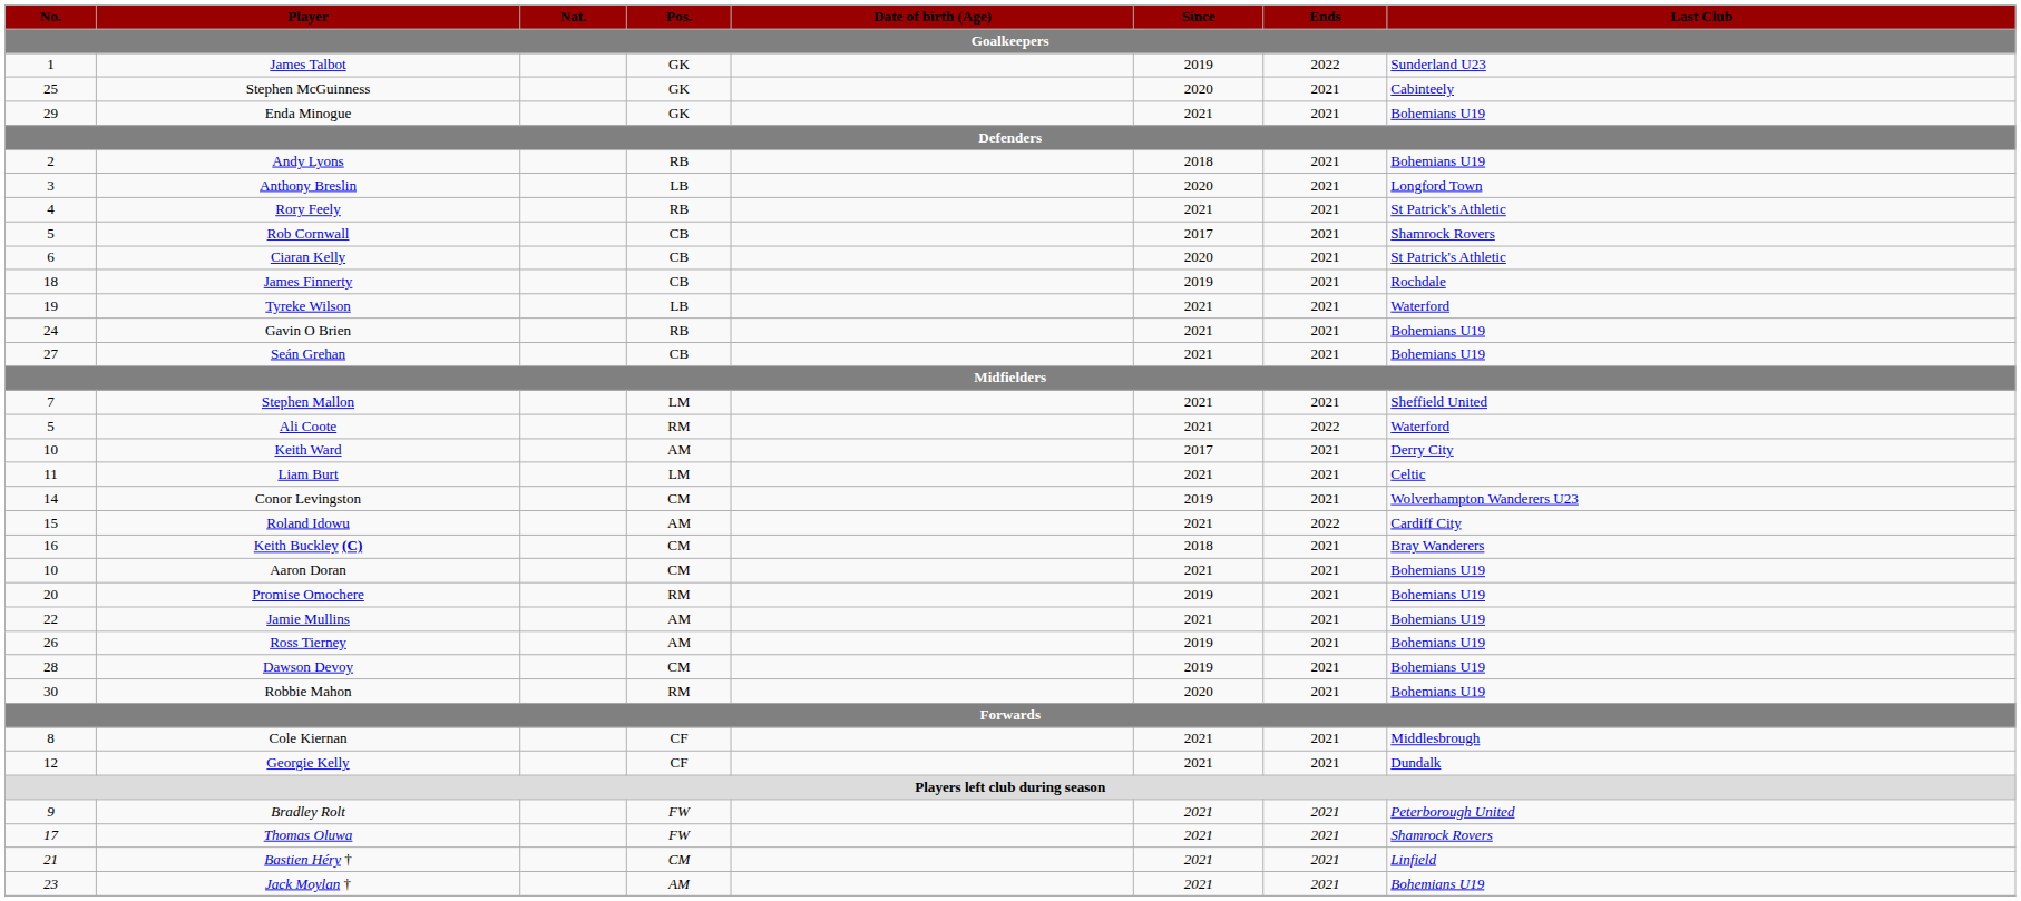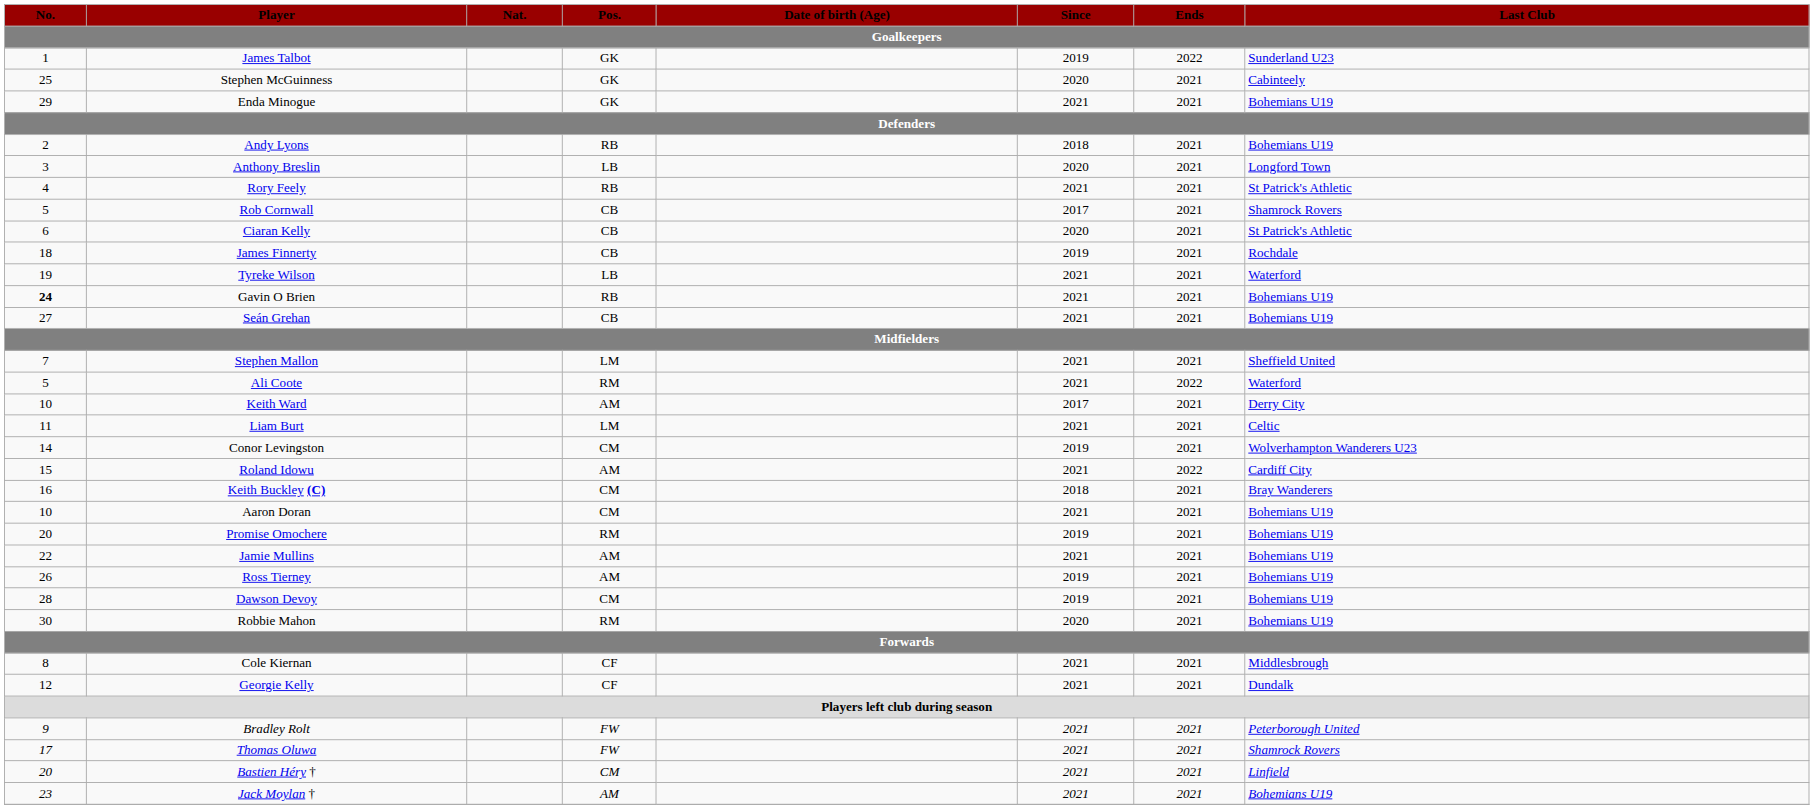 <table class="wikitable" style="text-align: center; font-size:90%; width:100%;">
 <tr>
 <th style=background:#990000;color:#000000>No.</th>
 <th style=background:#990000;color:#000000>Player</th>
 <th style=background:#990000;color:#000000>Nat.</th>
 <th style=background:#990000;color:#000000>Pos.</th>
 <th style=background:#990000;color:#000000>Date of birth (Age)</th>
 <th style=background:#990000;color:#000000>Since</th>
 <th style=background:#990000;color:#000000>Ends</th>
 <th style=background:#990000;color:#000000>Last Club</th>
 </tr>
 <tr>
 <th colspan="10" style="background:gray; color:white; text-align:center;">Goalkeepers</th>
 </tr>
 <tr>
 <td>1</td>
 <td><a href='#'>James Talbot</a></td>
 <td></td>
 <td>GK</td>
 <td></td>
 <td>2019</td>
 <td>2022</td>
 <td align=left> <a href='#'>Sunderland U23</a></td>
 </tr>
 <tr>
 <td>25</td>
 <td>Stephen McGuinness</td>
 <td></td>
 <td>GK</td>
 <td></td>
 <td>2020</td>
 <td>2021</td>
 <td align=left> <a href='#'>Cabinteely</a></td>
 </tr>
 <tr>
 <td>29</td>
 <td>Enda Minogue</td>
 <td></td>
 <td>GK</td>
 <td></td>
 <td>2021</td>
 <td>2021</td>
 <td align=left> <a href='#'>Bohemians U19</a></td>
 </tr>
 <tr>
 <th colspan="10" style="background:gray; color:white; text-align:center;">Defenders</th>
 </tr>
 <tr>
 <td>2</td>
 <td><a href='#'>Andy Lyons</a></td>
 <td></td>
 <td>RB</td>
 <td></td>
 <td>2018</td>
 <td>2021</td>
 <td align=left> <a href='#'>Bohemians U19</a></td>
 </tr>
 <tr>
 <td>3</td>
 <td><a href='#'>Anthony Breslin</a></td>
 <td></td>
 <td>LB</td>
 <td></td>
 <td>2020</td>
 <td>2021</td>
 <td align=left> <a href='#'>Longford Town</a></td>
 </tr>
 <tr>
 <td>4</td>
 <td><a href='#'>Rory Feely</a></td>
 <td></td>
 <td>RB</td>
 <td></td>
 <td>2021</td>
 <td>2021</td>
 <td align=left> <a href='#'>St Patrick's Athletic</a></td>
 </tr>
 <tr>
 <td>5</td>
 <td><a href='#'>Rob Cornwall</a></td>
 <td></td>
 <td>CB</td>
 <td></td>
 <td>2017</td>
 <td>2021</td>
 <td align=left> <a href='#'>Shamrock Rovers</a></td>
 </tr>
 <tr>
 <td>6</td>
 <td><a href='#'>Ciaran Kelly</a></td>
 <td></td>
 <td>CB</td>
 <td></td>
 <td>2020</td>
 <td>2021</td>
 <td align=left><a href='#'>St Patrick's Athletic</a></td>
 </tr>
 <tr>
 <td>18</td>
 <td><a href='#'>James Finnerty</a></td>
 <td></td>
 <td>CB</td>
 <td></td>
 <td>2019</td>
 <td>2021</td>
 <td align=left> <a href='#'>Rochdale</a></td>
 </tr>
 <tr>
 <td>19</td>
 <td><a href='#'>Tyreke Wilson</a></td>
 <td></td>
 <td>LB</td>
 <td></td>
 <td>2021</td>
 <td>2021</td>
 <td align=left> <a href='#'>Waterford</a></td>
 </tr>
 <tr>
-<td>24</td>
+<td><strong>24</strong></td>
 <td>Gavin O Brien</td>
 <td></td>
 <td>RB</td>
 <td></td>
 <td>2021</td>
 <td>2021</td>
 <td align=left> <a href='#'>Bohemians U19</a></td>
 </tr>
 <tr>
 <td>27</td>
 <td><a href='#'>Seán Grehan</a></td>
 <td></td>
 <td>CB</td>
 <td></td>
 <td>2021</td>
 <td>2021</td>
 <td align=left> <a href='#'>Bohemians U19</a></td>
 </tr>
 <tr>
 <th colspan="10" style="background:gray; color:white; text-align:center;">Midfielders</th>
 </tr>
 <tr>
 <td>7</td>
 <td><a href='#'>Stephen Mallon</a></td>
 <td></td>
 <td>LM</td>
 <td></td>
 <td>2021</td>
 <td>2021</td>
 <td align=left> <a href='#'>Sheffield United</a></td>
 </tr>
 <tr>
 <td>5</td>
 <td><a href='#'>Ali Coote</a></td>
 <td></td>
 <td>RM</td>
 <td></td>
 <td>2021</td>
 <td>2022</td>
 <td align=left> <a href='#'>Waterford</a></td>
 </tr>
 <tr>
 <td>10</td>
 <td><a href='#'>Keith Ward</a></td>
 <td></td>
 <td>AM</td>
 <td></td>
 <td>2017</td>
 <td>2021</td>
 <td align=left> <a href='#'>Derry City</a></td>
 </tr>
 <tr>
 <td>11</td>
 <td><a href='#'>Liam Burt</a></td>
 <td></td>
 <td>LM</td>
 <td></td>
 <td>2021</td>
 <td>2021</td>
 <td align=left> <a href='#'>Celtic</a></td>
 </tr>
 <tr>
 <td>14</td>
 <td>Conor Levingston</td>
 <td></td>
 <td>CM</td>
 <td></td>
 <td>2019</td>
 <td>2021</td>
 <td align=left> <a href='#'>Wolverhampton Wanderers U23</a></td>
 </tr>
 <tr>
 <td>15</td>
 <td><a href='#'>Roland Idowu</a></td>
 <td></td>
 <td>AM</td>
 <td></td>
 <td>2021</td>
 <td>2022</td>
 <td align=left> <a href='#'>Cardiff City</a></td>
 </tr>
 <tr>
 <td>16</td>
 <td><a href='#'>Keith Buckley</a> <strong><a href='#'>(C)</a></strong></td>
 <td></td>
 <td>CM</td>
 <td></td>
 <td>2018</td>
 <td>2021</td>
 <td align=left> <a href='#'>Bray Wanderers</a></td>
 </tr>
 <tr>
 <td>10</td>
 <td>Aaron Doran</td>
 <td></td>
 <td>CM</td>
 <td></td>
 <td>2021</td>
 <td>2021</td>
 <td align=left> <a href='#'>Bohemians U19</a></td>
 </tr>
 <tr>
 <td>20</td>
 <td><a href='#'>Promise Omochere</a></td>
 <td></td>
 <td>RM</td>
 <td></td>
 <td>2019</td>
 <td>2021</td>
 <td align=left> <a href='#'>Bohemians U19</a></td>
 </tr>
 <tr>
 <td>22</td>
 <td><a href='#'>Jamie Mullins</a></td>
 <td></td>
 <td>AM</td>
 <td></td>
 <td>2021</td>
 <td>2021</td>
 <td align=left> <a href='#'>Bohemians U19</a></td>
 </tr>
 <tr>
 <td>26</td>
 <td><a href='#'>Ross Tierney</a></td>
 <td></td>
 <td>AM</td>
 <td></td>
 <td>2019</td>
 <td>2021</td>
 <td align=left> <a href='#'>Bohemians U19</a></td>
 </tr>
 <tr>
 <td>28</td>
 <td><a href='#'>Dawson Devoy</a></td>
 <td></td>
 <td>CM</td>
 <td></td>
 <td>2019</td>
 <td>2021</td>
 <td align=left> <a href='#'>Bohemians U19</a></td>
 </tr>
 <tr>
 <td>30</td>
 <td>Robbie Mahon</td>
 <td></td>
 <td>RM</td>
 <td></td>
 <td>2020</td>
 <td>2021</td>
 <td align=left> <a href='#'>Bohemians U19</a></td>
 </tr>
 <tr>
 <th colspan="10" style="background:gray; color:white; text-align:center;">Forwards</th>
 </tr>
 <tr>
 <td>8</td>
 <td>Cole Kiernan</td>
 <td></td>
 <td>CF</td>
 <td></td>
 <td>2021</td>
 <td>2021</td>
 <td align=left> <a href='#'>Middlesbrough</a></td>
 </tr>
 <tr>
 <td>12</td>
 <td><a href='#'>Georgie Kelly</a></td>
 <td></td>
 <td>CF</td>
 <td></td>
 <td>2021</td>
 <td>2021</td>
 <td align=left> <a href='#'>Dundalk</a></td>
 </tr>
 <tr>
 <th colspan=15 style=background:#dcdcdc>Players left club during season</th>
 </tr>
 <tr>
 <td><em>9</em></td>
 <td><em>Bradley Rolt</em></td>
 <td></td>
 <td><em>FW</em></td>
 <td><em></em></td>
 <td><em>2021</em></td>
 <td><em>2021</em></td>
 <td align=left> <em><a href='#'>Peterborough United</a></em></td>
 </tr>
 <tr>
 <td><em>17</em></td>
 <td><em><a href='#'>Thomas Oluwa</a></em></td>
 <td></td>
 <td><em>FW</em></td>
 <td><em></em></td>
 <td><em>2021</em></td>
 <td><em>2021</em></td>
 <td align=left> <em><a href='#'>Shamrock Rovers</a></em></td>
 </tr>
 <tr>
-<td><em>21</em></td>
+<td><em>20</em></td>
 <td><em><a href='#'>Bastien Héry</a></em> †</td>
 <td></td>
 <td><em>CM</em></td>
 <td><em></em></td>
 <td><em>2021</em></td>
 <td><em>2021</em></td>
 <td align=left> <em><a href='#'>Linfield</a></em></td>
 </tr>
 <tr>
 <td><em>23</em></td>
 <td><em><a href='#'>Jack Moylan</a></em> †</td>
 <td></td>
 <td><em>AM</em></td>
 <td><em></em></td>
 <td><em>2021</em></td>
 <td><em>2021</em></td>
 <td align=left> <em><a href='#'>Bohemians U19</a></em></td>
 </tr>
 <tr>
 </tr>
 </table>
